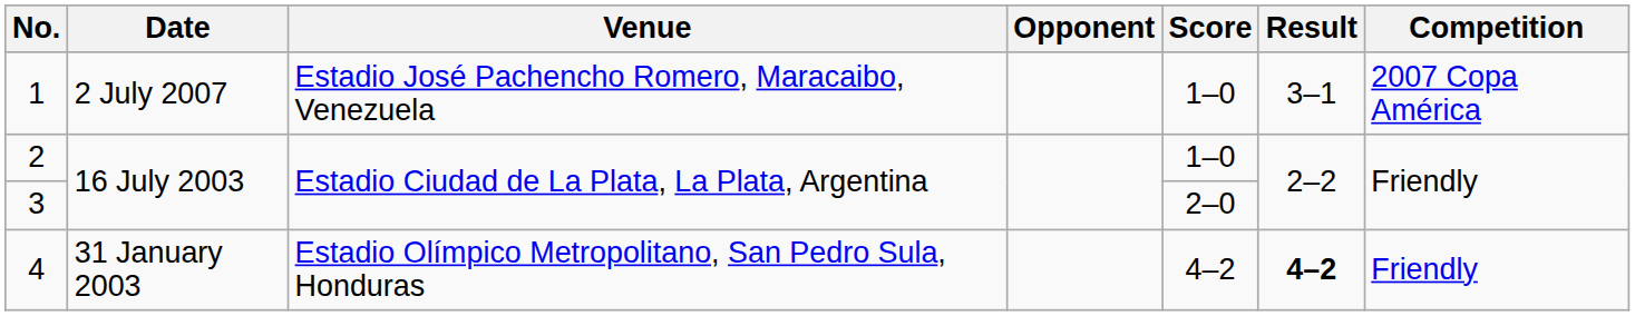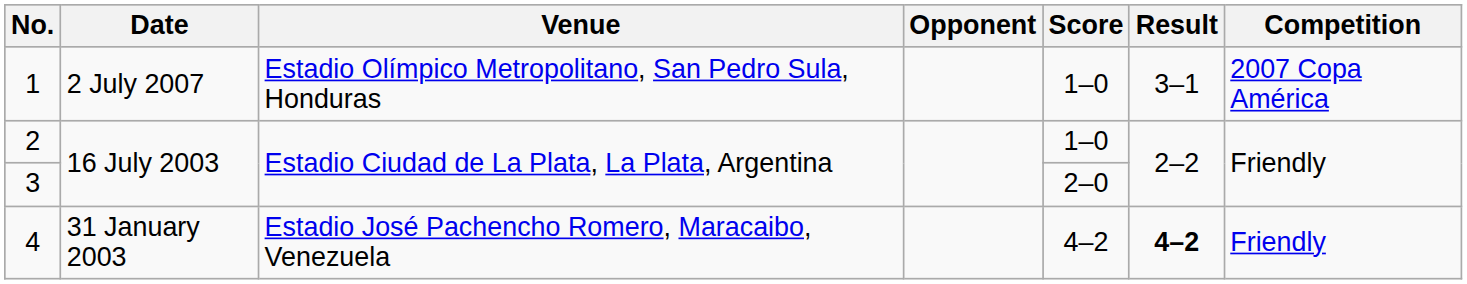 <table class="wikitable sortable">
 <tr>
 <th scope="col">No.</th>
 <th scope="col">Date</th>
 <th scope="col">Venue</th>
 <th scope="col">Opponent</th>
 <th scope="col">Score</th>
 <th scope="col">Result</th>
 <th scope="col">Competition</th>
 </tr>
 <tr>
 <td style="text-align:center">1</td>
 <td>2 July 2007</td>
-<td><a href='#'>Estadio José Pachencho Romero</a>, <a href='#'>Maracaibo</a>, Venezuela</td>
+<td><a href='#'>Estadio Olímpico Metropolitano</a>, <a href='#'>San Pedro Sula</a>, Honduras</td>
 <td></td>
 <td style="text-align:center">1–0</td>
 <td style="text-align:center">3–1</td>
 <td><a href='#'>2007 Copa América</a></td>
 </tr>
 <tr>
 <td style="text-align:center">2</td>
 <td rowspan="2">16 July 2003</td>
 <td rowspan="2"><a href='#'>Estadio Ciudad de La Plata</a>, <a href='#'>La Plata</a>, Argentina</td>
 <td rowspan="2"></td>
 <td style="text-align:center">1–0</td>
 <td rowspan="2" style="text-align:center">2–2</td>
 <td rowspan="2">Friendly</td>
 </tr>
 <tr>
 <td style="text-align:center">3</td>
 <td style="text-align:center">2–0</td>
 </tr>
 <tr>
 <td style="text-align:center">4</td>
 <td>31 January 2003</td>
-<td><a href='#'>Estadio Olímpico Metropolitano</a>, <a href='#'>San Pedro Sula</a>, Honduras</td>
+<td><a href='#'>Estadio José Pachencho Romero</a>, <a href='#'>Maracaibo</a>, Venezuela</td>
 <td></td>
 <td style="text-align:center">4–2</td>
 <td style="text-align:center"><strong>4–2</strong></td>
 <td><a href='#'>Friendly</a></td>
 </tr>
 </table>
